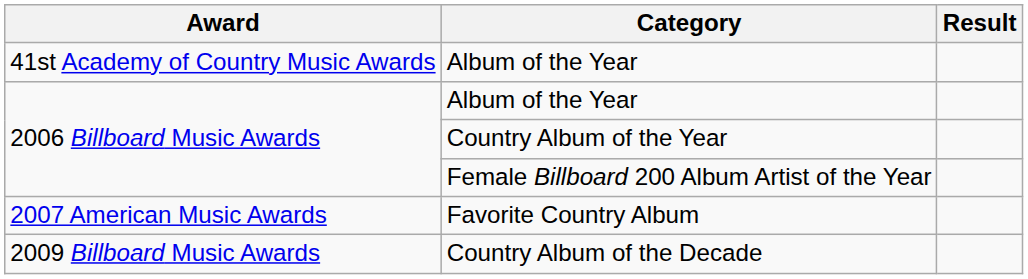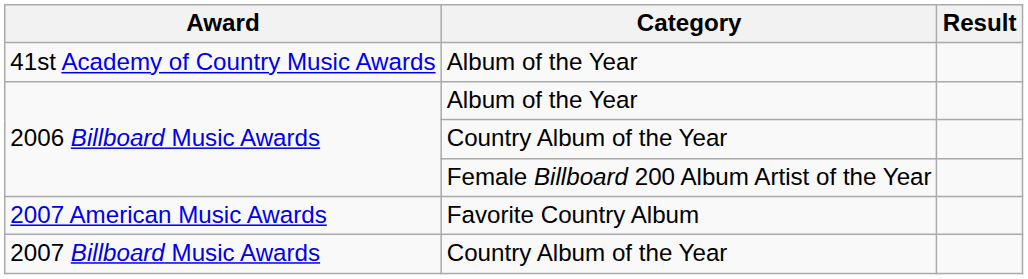 <table class="wikitable">
 <tr>
 <th>Award</th>
 <th>Category</th>
 <th>Result</th>
 </tr>
 <tr>
 <td>41st <a href='#'>Academy of Country Music Awards</a></td>
 <td>Album of the Year</td>
 <td></td>
 </tr>
 <tr>
 <td rowspan=3>2006 <a href='#'><em>Billboard</em> Music Awards</a></td>
 <td>Album of the Year</td>
 <td></td>
 </tr>
 <tr>
 <td>Country Album of the Year</td>
 <td></td>
 </tr>
 <tr>
 <td>Female <em>Billboard</em> 200 Album Artist of the Year</td>
 <td></td>
 </tr>
 <tr>
 <td><a href='#'>2007 American Music Awards</a></td>
 <td>Favorite Country Album</td>
 <td></td>
 </tr>
 <tr>
-<td>2009 <a href='#'><em>Billboard</em> Music Awards</a></td>
-<td>Country Album of the Decade</td>
+<td>2007 <a href='#'><em>Billboard</em> Music Awards</a></td>
+<td>Country Album of the Year</td>
 <td></td>
 </tr>
 </table>
